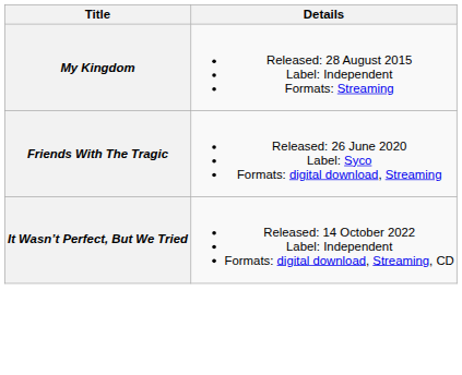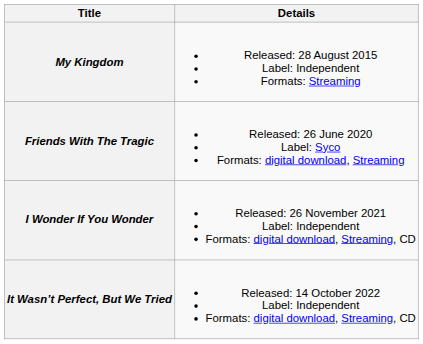 <table class="wikitable plainrowheaders" style="text-align:center;">
 <tr>
 <th scope="col">Title</th>
 <th scope="col">Details</th>
 </tr>
 <tr>
 <th scope="row"><em>My Kingdom</em></th>
 <td><br><ul><li>Released: 28 August 2015</li><li>Label: Independent</li><li>Formats: <a href='#'>Streaming</a></li></ul></td>
 </tr>
 <tr>
 <th scope="row"><em>Friends With The Tragic</em></th>
 <td><br><ul><li>Released: 26 June 2020</li><li>Label: <a href='#'>Syco</a></li><li>Formats: <a href='#'>digital download</a>, <a href='#'>Streaming</a></li></ul></td>
 </tr>
 <tr>
+<th scope="row"><em>I Wonder If You Wonder</em></th>
+<td><br><ul><li>Released: 26 November 2021</li><li>Label: Independent</li><li>Formats: <a href='#'>digital download</a>, <a href='#'>Streaming</a>, CD</li></ul></td>
+</tr>
+<tr>
 <th scope="row"><em>It Wasn’t Perfect, But We Tried</em></th>
 <td><br><ul><li>Released: 14 October 2022</li><li>Label: Independent</li><li>Formats: <a href='#'>digital download</a>, <a href='#'>Streaming</a>, CD</li></ul></td>
 </tr>
 </table>
